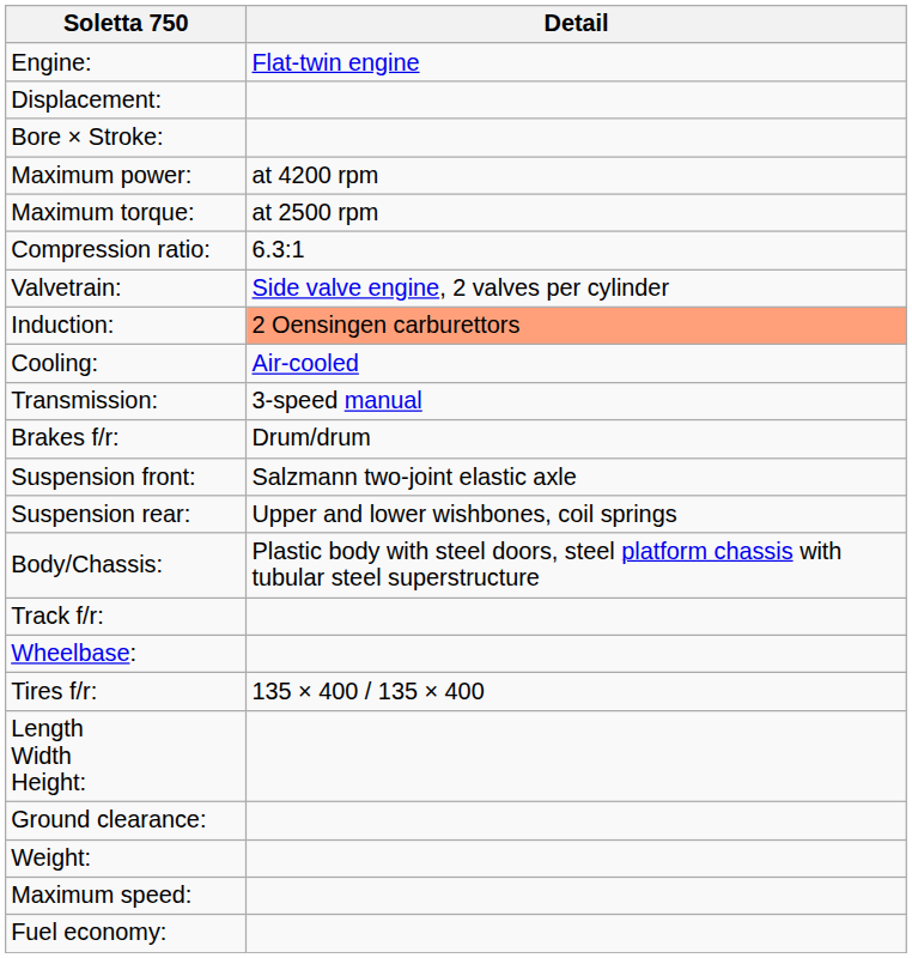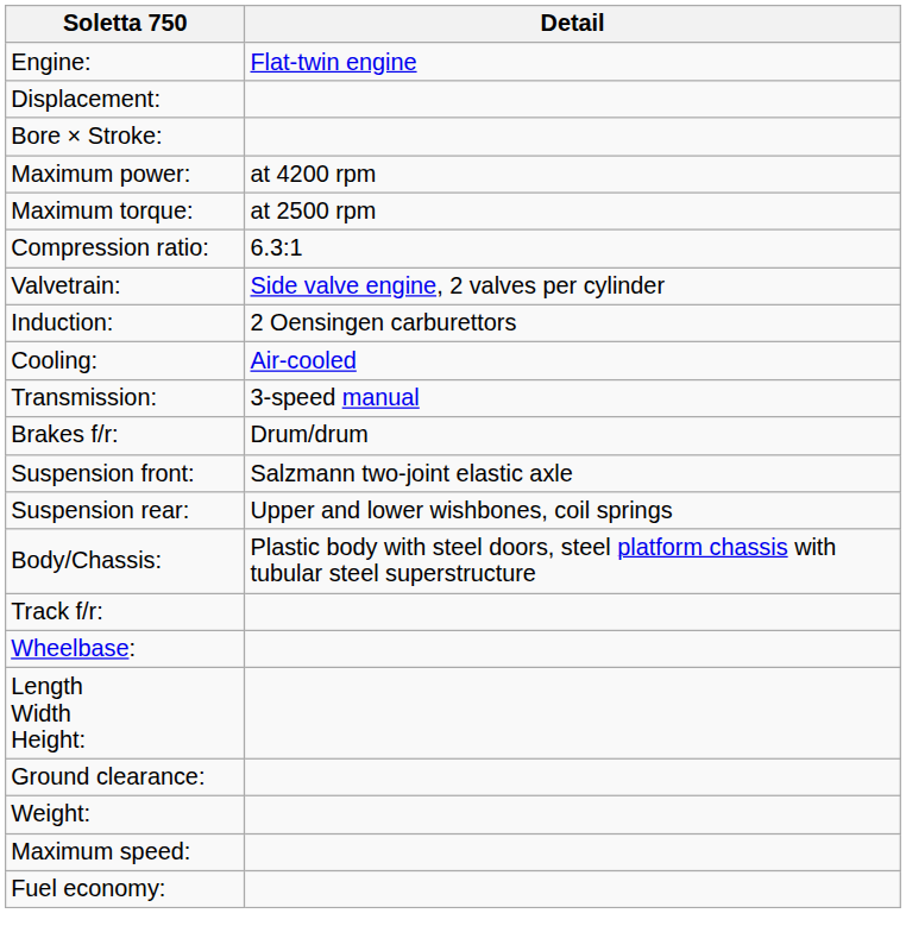 <table class="wikitable defaultcenter col1left">
 <tr>
 <th width="180">Soletta 750</th>
 <th width="600">Detail</th>
 </tr>
 <tr>
 <td>Engine:</td>
 <td><a href='#'>Flat-twin engine</a></td>
 </tr>
 <tr>
 <td>Displacement:</td>
 <td></td>
 </tr>
 <tr>
 <td>Bore × Stroke:</td>
 <td></td>
 </tr>
 <tr>
 <td>Maximum power:</td>
 <td> at 4200 rpm</td>
 </tr>
 <tr>
 <td>Maximum torque:</td>
 <td> at 2500 rpm</td>
 </tr>
 <tr>
 <td>Compression ratio:</td>
 <td>6.3:1</td>
 </tr>
 <tr>
 <td>Valvetrain: </td>
 <td><a href='#'>Side valve engine</a>, 2 valves per cylinder</td>
 </tr>
 <tr>
 <td>Induction: </td>
-<td style="background: lightsalmon;">2 Oensingen carburettors</td>
+<td>2 Oensingen carburettors</td>
 </tr>
 <tr>
 <td>Cooling: </td>
 <td><a href='#'>Air-cooled</a></td>
 </tr>
 <tr>
 <td>Transmission: </td>
 <td>3-speed <a href='#'>manual</a></td>
 </tr>
 <tr>
 <td>Brakes f/r:</td>
 <td>Drum/drum</td>
 </tr>
 <tr>
 <td>Suspension front:</td>
 <td>Salzmann two-joint elastic axle</td>
 </tr>
 <tr>
 <td>Suspension rear:</td>
 <td>Upper and lower wishbones, coil springs</td>
 </tr>
 <tr>
 <td>Body/Chassis:</td>
 <td>Plastic body with steel doors, steel <a href='#'>platform chassis</a> with tubular steel superstructure</td>
 </tr>
 <tr>
 <td>Track f/r:</td>
 <td></td>
 </tr>
 <tr>
 <td><a href='#'>Wheelbase</a>:</td>
 <td></td>
 </tr>
 <tr>
-<td>Tires f/r:</td>
-<td>135 × 400 / 135 × 400</td>
-</tr>
-<tr>
 <td>Length<br>Width<br>Height:</td>
 <td><br><br></td>
 </tr>
 <tr>
 <td>Ground clearance:</td>
 <td></td>
 </tr>
 <tr>
 <td>Weight:</td>
 <td></td>
 </tr>
 <tr>
 <td>Maximum speed:</td>
 <td></td>
 </tr>
 <tr>
 <td>Fuel economy:</td>
 <td></td>
 </tr>
 </table>
